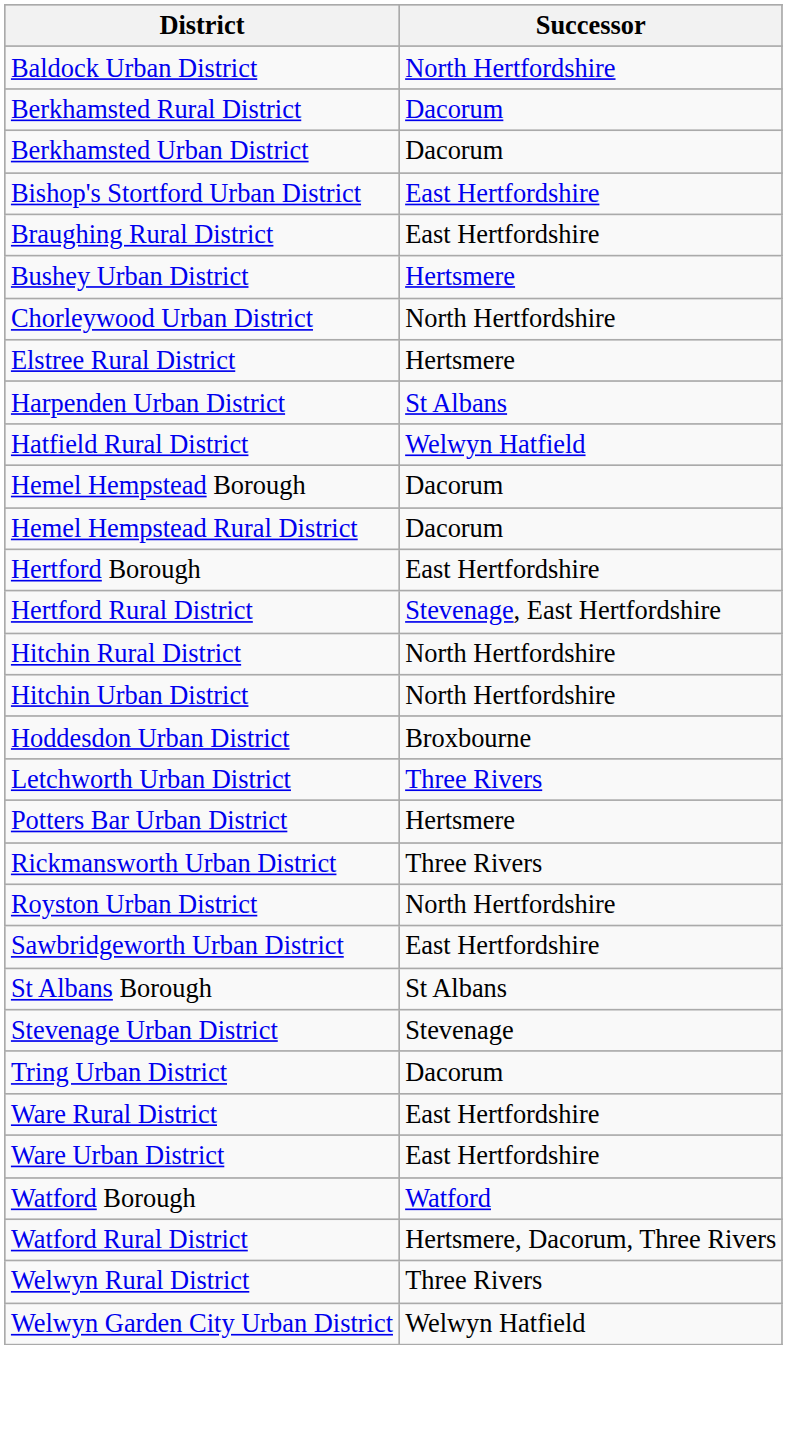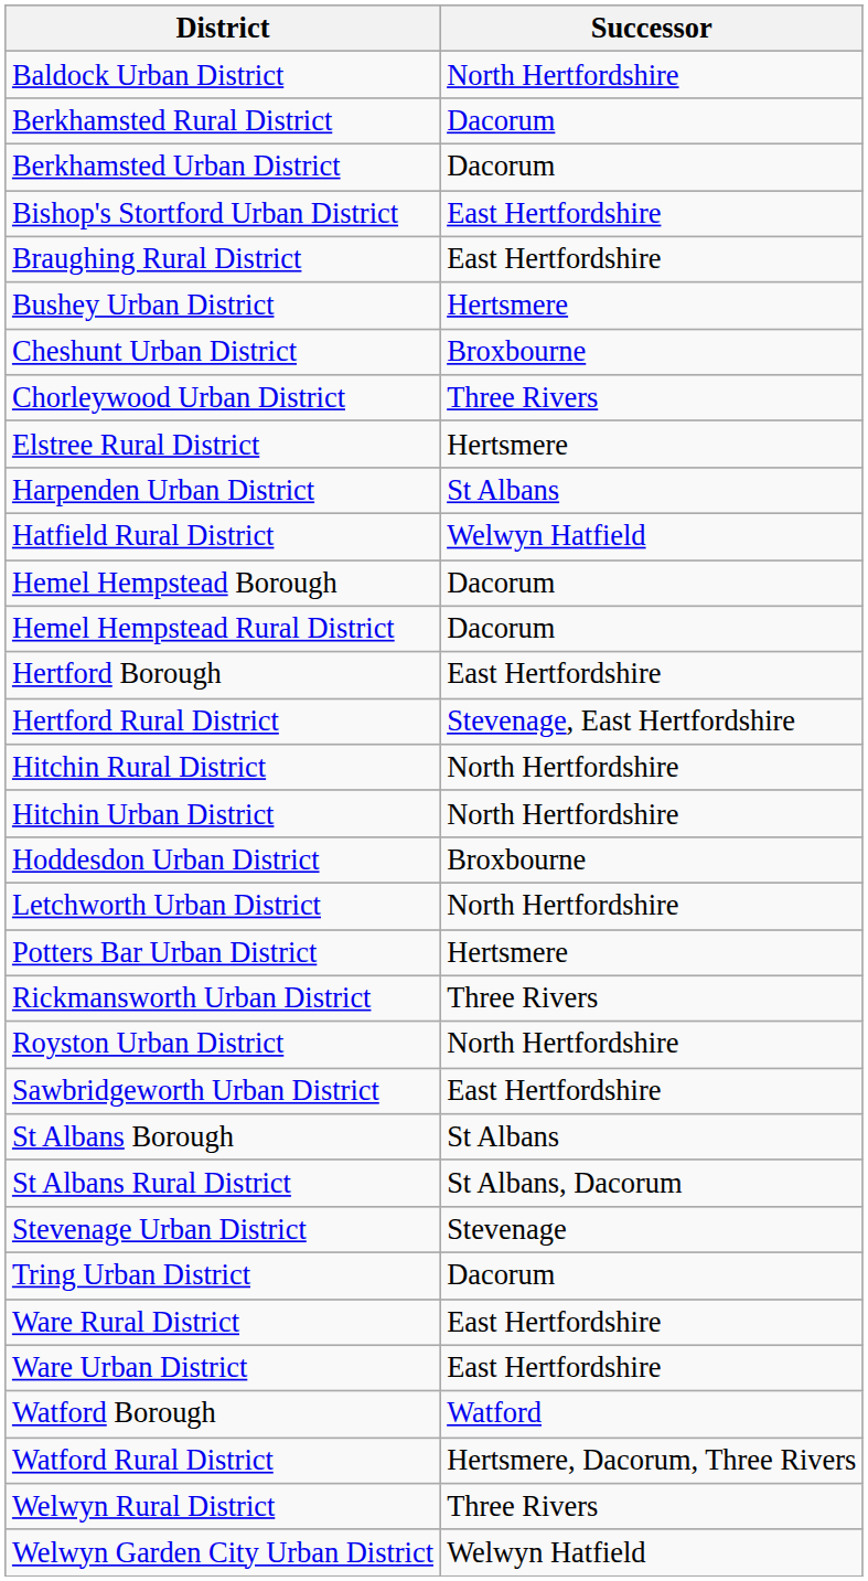 <table class="wikitable">
 <tr>
 <th>District</th>
 <th>Successor</th>
 </tr>
 <tr>
 <td><a href='#'>Baldock Urban District</a></td>
 <td><a href='#'>North Hertfordshire</a></td>
 </tr>
 <tr>
 <td><a href='#'>Berkhamsted Rural District</a></td>
 <td><a href='#'>Dacorum</a></td>
 </tr>
 <tr>
 <td><a href='#'>Berkhamsted Urban District</a></td>
 <td>Dacorum</td>
 </tr>
 <tr>
 <td><a href='#'>Bishop's Stortford Urban District</a></td>
 <td><a href='#'>East Hertfordshire</a></td>
 </tr>
 <tr>
 <td><a href='#'>Braughing Rural District</a></td>
 <td>East Hertfordshire</td>
 </tr>
 <tr>
 <td><a href='#'>Bushey Urban District</a></td>
 <td><a href='#'>Hertsmere</a></td>
 </tr>
 <tr>
+<td><a href='#'>Cheshunt Urban District</a></td>
+<td><a href='#'>Broxbourne</a></td>
+</tr>
+<tr>
 <td><a href='#'>Chorleywood Urban District</a></td>
-<td>North Hertfordshire</td>
+<td><a href='#'>Three Rivers</a></td>
 </tr>
 <tr>
 <td><a href='#'>Elstree Rural District</a></td>
 <td>Hertsmere</td>
 </tr>
 <tr>
 <td><a href='#'>Harpenden Urban District</a></td>
 <td><a href='#'>St Albans</a></td>
 </tr>
 <tr>
 <td><a href='#'>Hatfield Rural District</a></td>
 <td><a href='#'>Welwyn Hatfield</a></td>
 </tr>
 <tr>
 <td><a href='#'>Hemel Hempstead</a> Borough</td>
 <td>Dacorum</td>
 </tr>
 <tr>
 <td><a href='#'>Hemel Hempstead Rural District</a></td>
 <td>Dacorum</td>
 </tr>
 <tr>
 <td><a href='#'>Hertford</a> Borough</td>
 <td>East Hertfordshire</td>
 </tr>
 <tr>
 <td><a href='#'>Hertford Rural District</a></td>
 <td><a href='#'>Stevenage</a>, East Hertfordshire</td>
 </tr>
 <tr>
 <td><a href='#'>Hitchin Rural District</a></td>
 <td>North Hertfordshire</td>
 </tr>
 <tr>
 <td><a href='#'>Hitchin Urban District</a></td>
 <td>North Hertfordshire</td>
 </tr>
 <tr>
 <td><a href='#'>Hoddesdon Urban District</a></td>
 <td>Broxbourne</td>
 </tr>
 <tr>
 <td><a href='#'>Letchworth Urban District</a></td>
-<td><a href='#'>Three Rivers</a></td>
+<td>North Hertfordshire</td>
 </tr>
 <tr>
 <td><a href='#'>Potters Bar Urban District</a></td>
 <td>Hertsmere</td>
 </tr>
 <tr>
 <td><a href='#'>Rickmansworth Urban District</a></td>
 <td>Three Rivers</td>
 </tr>
 <tr>
 <td><a href='#'>Royston Urban District</a></td>
 <td>North Hertfordshire</td>
 </tr>
 <tr>
 <td><a href='#'>Sawbridgeworth Urban District</a></td>
 <td>East Hertfordshire</td>
 </tr>
 <tr>
 <td><a href='#'>St Albans</a> Borough</td>
 <td>St Albans</td>
+</tr>
+<tr>
+<td><a href='#'>St Albans Rural District</a></td>
+<td>St Albans, Dacorum</td>
 </tr>
 <tr>
 <td><a href='#'>Stevenage Urban District</a></td>
 <td>Stevenage</td>
 </tr>
 <tr>
 <td><a href='#'>Tring Urban District</a></td>
 <td>Dacorum</td>
 </tr>
 <tr>
 <td><a href='#'>Ware Rural District</a></td>
 <td>East Hertfordshire</td>
 </tr>
 <tr>
 <td><a href='#'>Ware Urban District</a></td>
 <td>East Hertfordshire</td>
 </tr>
 <tr>
 <td><a href='#'>Watford</a> Borough</td>
 <td><a href='#'>Watford</a></td>
 </tr>
 <tr>
 <td><a href='#'>Watford Rural District</a></td>
 <td>Hertsmere, Dacorum, Three Rivers</td>
 </tr>
 <tr>
 <td><a href='#'>Welwyn Rural District</a></td>
 <td>Three Rivers</td>
 </tr>
 <tr>
 <td><a href='#'>Welwyn Garden City Urban District</a></td>
 <td>Welwyn Hatfield</td>
 </tr>
 </table>
